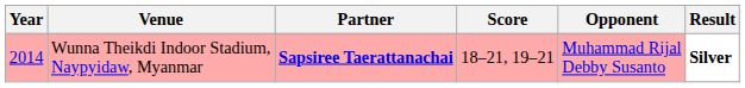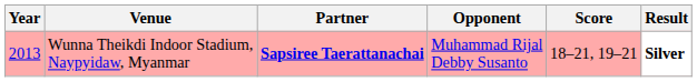 <table class="sortable wikitable" style="font-size: 90%;">
 <tr>
 <th>Year</th>
 <th>Venue</th>
 <th>Partner</th>
+<th>Opponent</th>
 <th>Score</th>
-<th>Opponent</th>
 <th>Result</th>
 </tr>
 <tr style="background:#FFAAAA">
-<td align="center"><a href='#'>2014</a></td>
+<td align="center"><a href='#'>2013</a></td>
 <td align="left">Wunna Theikdi Indoor Stadium,<br><a href='#'>Naypyidaw</a>, Myanmar</td>
 <td align="left"><strong> <a href='#'>Sapsiree Taerattanachai</a></strong></td>
+<td align="left"> <a href='#'>Muhammad Rijal</a><br> <a href='#'>Debby Susanto</a></td>
 <td align="left">18–21, 19–21</td>
-<td align="left"> <a href='#'>Muhammad Rijal</a><br> <a href='#'>Debby Susanto</a></td>
 <td style="text-align:left; background:white"> <strong>Silver</strong></td>
 </tr>
 </table>
